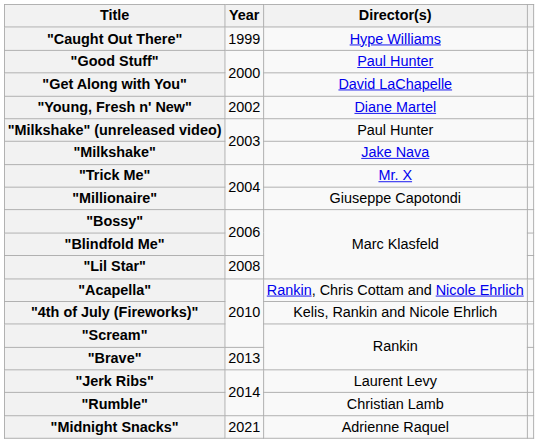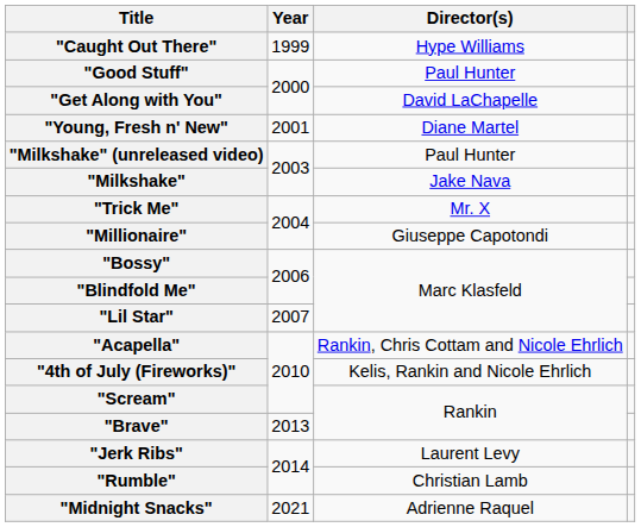 <table class="wikitable plainrowheaders" style="text-align:center">
 <tr>
 <th scope="col">Title</th>
 <th scope="col">Year</th>
 <th scope="col">Director(s)</th>
 <th scope="col"></th>
 </tr>
 <tr>
 <th scope="row">"Caught Out There"</th>
 <td>1999</td>
 <td><a href='#'>Hype Williams</a></td>
 <td></td>
 </tr>
 <tr>
 <th scope="row">"Good Stuff"</th>
 <td rowspan="2">2000</td>
 <td><a href='#'>Paul Hunter</a></td>
 <td></td>
 </tr>
 <tr>
 <th scope="row">"Get Along with You"</th>
 <td><a href='#'>David LaChapelle</a></td>
 <td></td>
 </tr>
 <tr>
 <th scope="row">"Young, Fresh n' New"</th>
-<td>2002</td>
+<td>2001</td>
 <td><a href='#'>Diane Martel</a></td>
 <td></td>
 </tr>
 <tr>
 <th scope="row">"Milkshake" (unreleased video)</th>
 <td rowspan="2">2003</td>
 <td>Paul Hunter</td>
 <td></td>
 </tr>
 <tr>
 <th scope="row">"Milkshake"</th>
 <td><a href='#'>Jake Nava</a></td>
 <td></td>
 </tr>
 <tr>
 <th scope="row">"Trick Me"</th>
 <td rowspan="2">2004</td>
 <td><a href='#'>Mr. X</a></td>
 <td></td>
 </tr>
 <tr>
 <th scope="row">"Millionaire"<br></th>
 <td>Giuseppe Capotondi</td>
 <td></td>
 </tr>
 <tr>
 <th scope="row">"Bossy"<br></th>
 <td rowspan="2">2006</td>
 <td rowspan="3">Marc Klasfeld</td>
 <td></td>
 </tr>
 <tr>
 <th scope="row">"Blindfold Me"<br></th>
 <td></td>
 </tr>
 <tr>
 <th scope="row">"Lil Star"<br></th>
-<td>2008</td>
+<td>2007</td>
 <td></td>
 </tr>
 <tr>
 <th scope="row">"Acapella"</th>
 <td rowspan="3">2010</td>
 <td><a href='#'>Rankin</a>, Chris Cottam and <a href='#'>Nicole Ehrlich</a></td>
 <td></td>
 </tr>
 <tr>
 <th scope="row">"4th of July (Fireworks)"</th>
 <td>Kelis, Rankin and Nicole Ehrlich</td>
 <td></td>
 </tr>
 <tr>
 <th scope="row">"Scream"</th>
 <td rowspan="2">Rankin</td>
 <td></td>
 </tr>
 <tr>
 <th scope="row">"Brave"</th>
 <td>2013</td>
 <td></td>
 </tr>
 <tr>
 <th scope="row">"Jerk Ribs"</th>
 <td rowspan="2">2014</td>
 <td>Laurent Levy</td>
 <td></td>
 </tr>
 <tr>
 <th scope="row">"Rumble"</th>
 <td>Christian Lamb</td>
 <td></td>
 </tr>
 <tr>
 <th scope="row">"Midnight Snacks"</th>
 <td>2021</td>
 <td>Adrienne Raquel</td>
 <td></td>
 </tr>
 </table>
